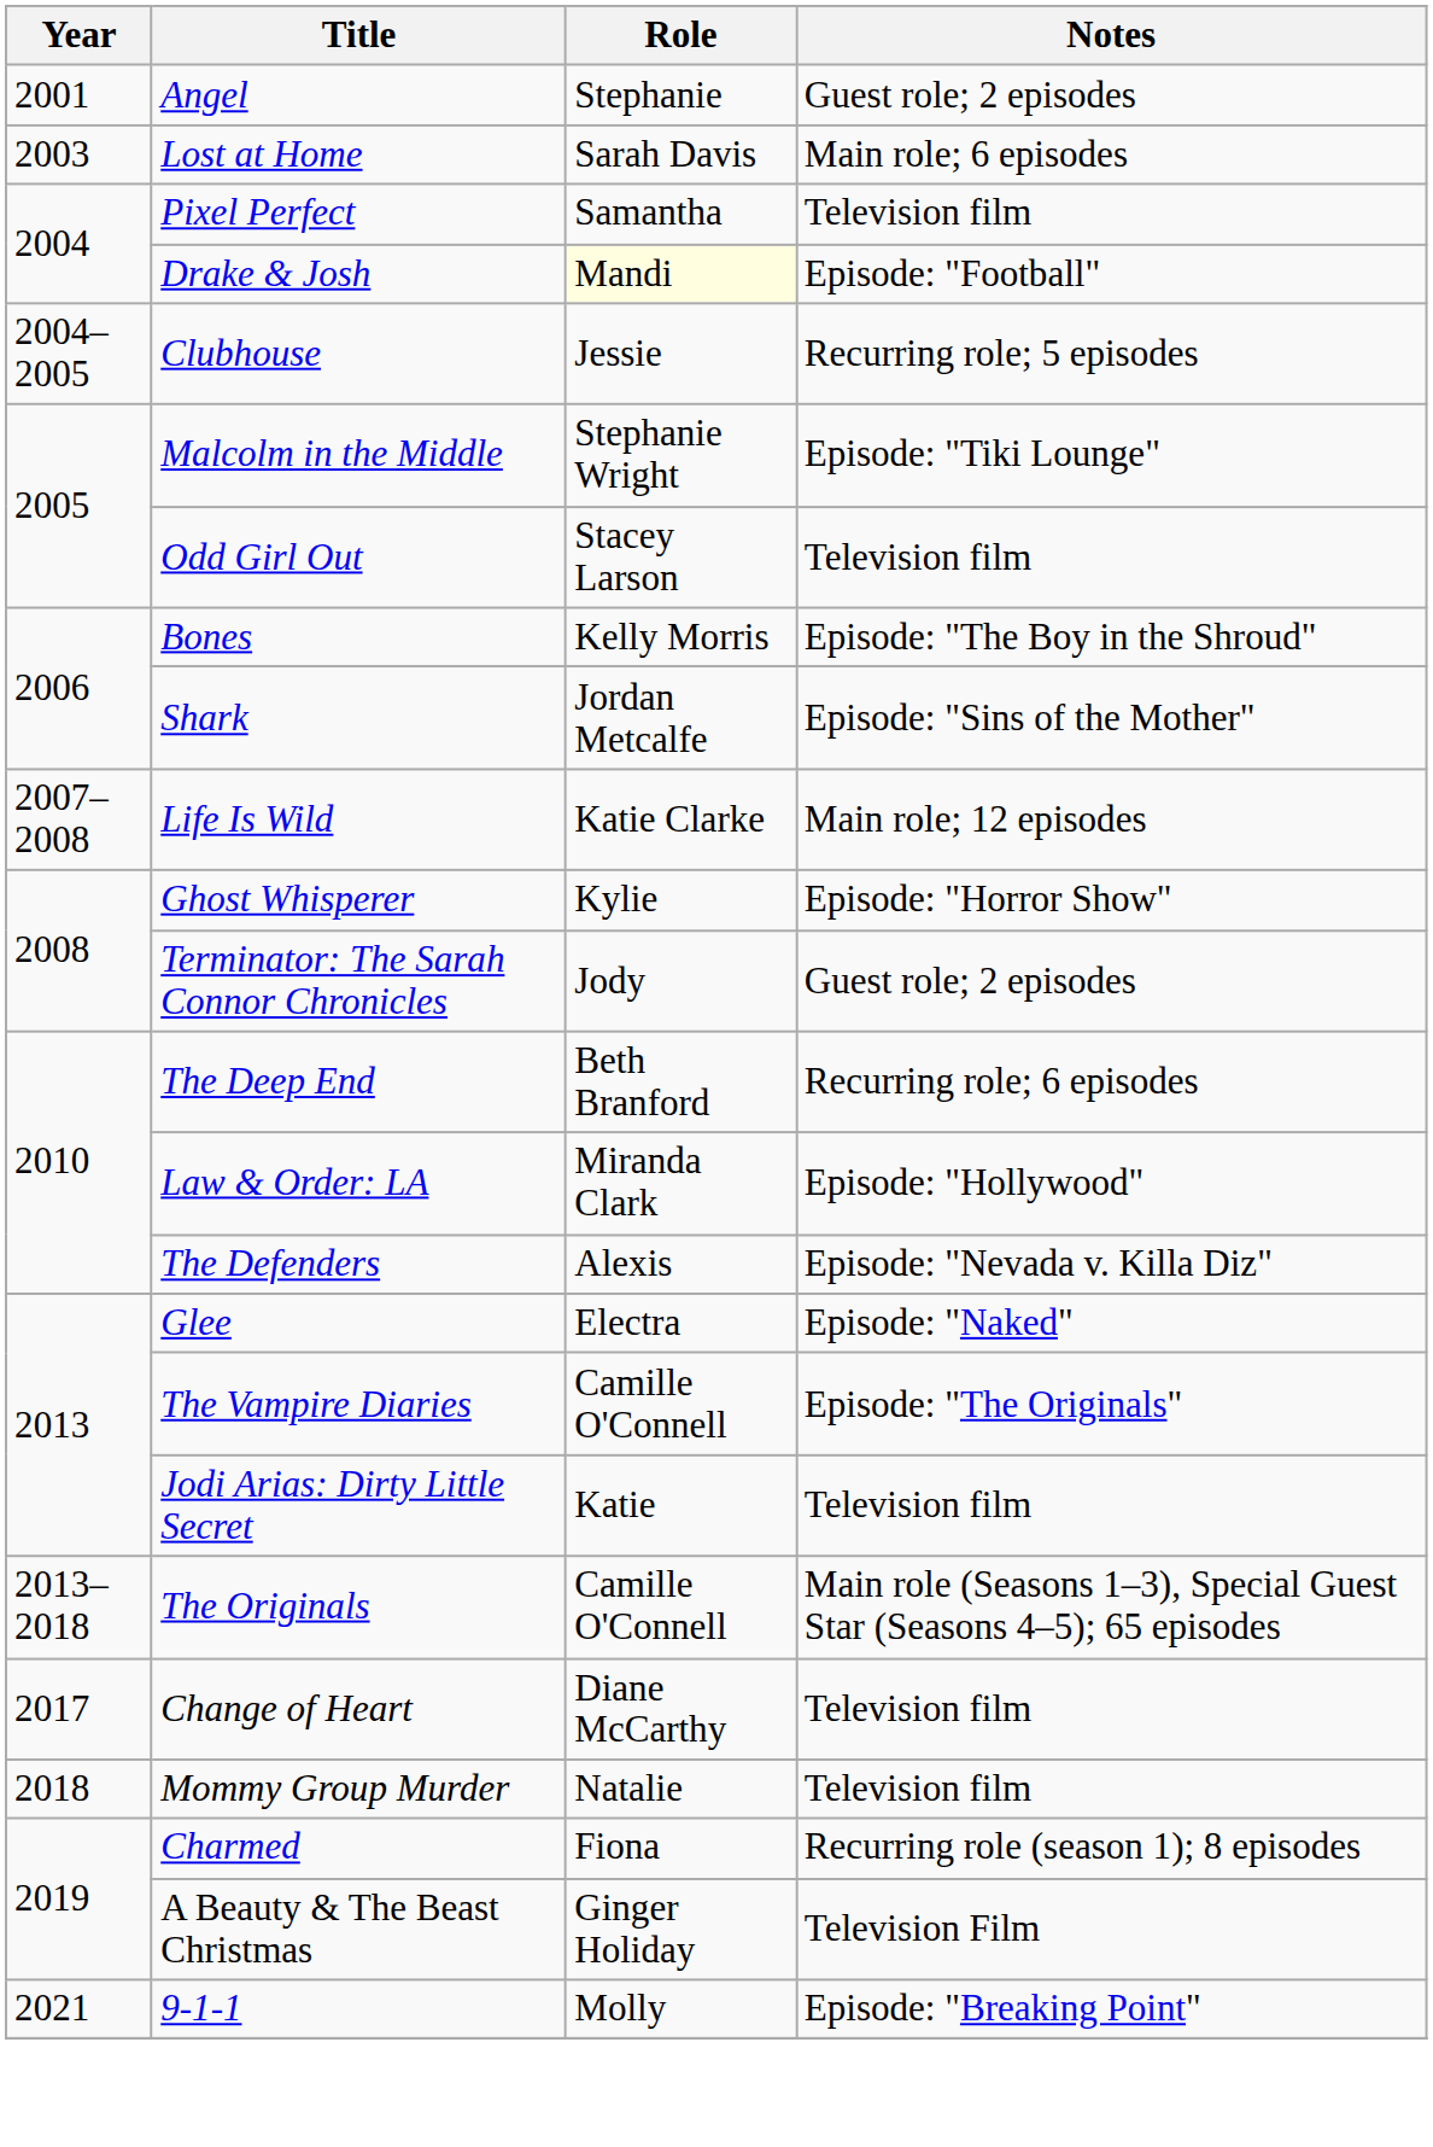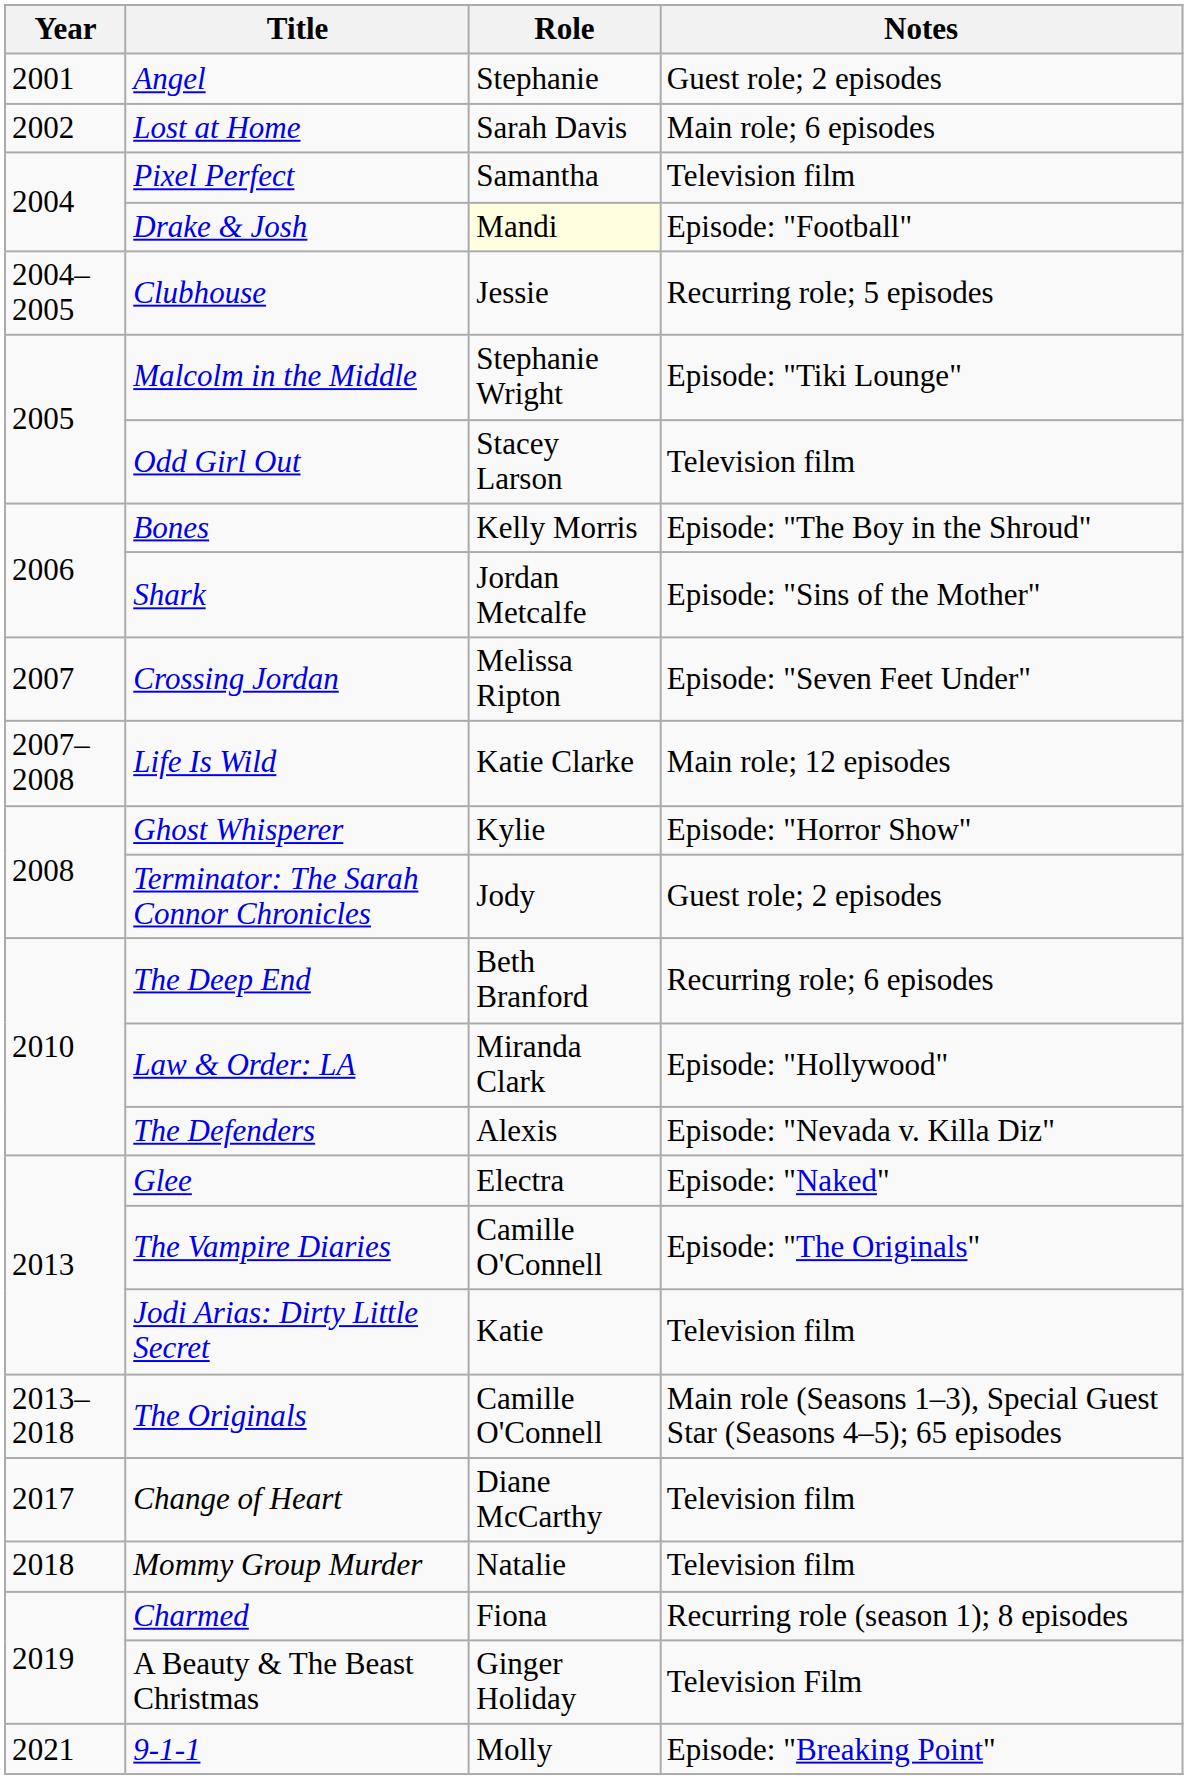 <table class="wikitable sortable">
 <tr>
 <th>Year</th>
 <th>Title</th>
 <th>Role</th>
 <th class="unsortable">Notes</th>
 </tr>
 <tr>
 <td>2001</td>
 <td><em><a href='#'>Angel</a></em></td>
 <td>Stephanie</td>
 <td>Guest role; 2 episodes</td>
 </tr>
 <tr>
-<td>2003</td>
+<td>2002</td>
 <td><em><a href='#'>Lost at Home</a></em></td>
 <td>Sarah Davis</td>
 <td>Main role; 6 episodes</td>
 </tr>
 <tr>
 <td rowspan="2">2004</td>
 <td><em><a href='#'>Pixel Perfect</a></em></td>
 <td>Samantha</td>
 <td>Television film</td>
 </tr>
 <tr>
 <td><em><a href='#'>Drake & Josh</a></em></td>
 <td style="background: lightyellow;">Mandi</td>
 <td>Episode: "Football"</td>
 </tr>
 <tr>
 <td>2004–2005</td>
 <td><em><a href='#'>Clubhouse</a></em></td>
 <td>Jessie</td>
 <td>Recurring role; 5 episodes</td>
 </tr>
 <tr>
 <td rowspan="2">2005</td>
 <td><em><a href='#'>Malcolm in the Middle</a></em></td>
 <td>Stephanie Wright</td>
 <td>Episode: "Tiki Lounge"</td>
 </tr>
 <tr>
 <td><em><a href='#'>Odd Girl Out</a></em></td>
 <td>Stacey Larson</td>
 <td>Television film</td>
 </tr>
 <tr>
 <td rowspan="2">2006</td>
 <td><em><a href='#'>Bones</a></em></td>
 <td>Kelly Morris</td>
 <td>Episode: "The Boy in the Shroud"</td>
 </tr>
 <tr>
 <td><em><a href='#'>Shark</a></em></td>
 <td>Jordan Metcalfe</td>
 <td>Episode: "Sins of the Mother"</td>
+</tr>
+<tr>
+<td>2007</td>
+<td><em><a href='#'>Crossing Jordan</a></em></td>
+<td>Melissa Ripton</td>
+<td>Episode: "Seven Feet Under"</td>
 </tr>
 <tr>
 <td>2007–2008</td>
 <td><em><a href='#'>Life Is Wild</a></em></td>
 <td>Katie Clarke</td>
 <td>Main role; 12 episodes</td>
 </tr>
 <tr>
 <td rowspan="2">2008</td>
 <td><em><a href='#'>Ghost Whisperer</a></em></td>
 <td>Kylie</td>
 <td>Episode: "Horror Show"</td>
 </tr>
 <tr>
 <td><em><a href='#'>Terminator: The Sarah Connor Chronicles</a></em></td>
 <td>Jody</td>
 <td>Guest role; 2 episodes</td>
 </tr>
 <tr>
 <td rowspan="3">2010</td>
 <td><em><a href='#'>The Deep End</a></em></td>
 <td>Beth Branford</td>
 <td>Recurring role; 6 episodes</td>
 </tr>
 <tr>
 <td><em><a href='#'>Law & Order: LA</a></em></td>
 <td>Miranda Clark</td>
 <td>Episode: "Hollywood"</td>
 </tr>
 <tr>
 <td><em><a href='#'>The Defenders</a></em></td>
 <td>Alexis</td>
 <td>Episode: "Nevada v. Killa Diz"</td>
 </tr>
 <tr>
 <td rowspan="3">2013</td>
 <td><em><a href='#'>Glee</a></em></td>
 <td>Electra</td>
 <td>Episode: "<a href='#'>Naked</a>"</td>
 </tr>
 <tr>
 <td><em><a href='#'>The Vampire Diaries</a></em></td>
 <td>Camille O'Connell</td>
 <td>Episode: "<a href='#'>The Originals</a>"</td>
 </tr>
 <tr>
 <td><em><a href='#'>Jodi Arias: Dirty Little Secret</a></em></td>
 <td>Katie</td>
 <td>Television film</td>
 </tr>
 <tr>
 <td>2013–2018</td>
 <td><em><a href='#'>The Originals</a></em></td>
 <td>Camille O'Connell</td>
 <td>Main role (Seasons 1–3), Special Guest Star (Seasons 4–5); 65 episodes</td>
 </tr>
 <tr>
 <td>2017</td>
 <td><em>Change of Heart</em></td>
 <td>Diane McCarthy</td>
 <td>Television film</td>
 </tr>
 <tr>
 <td>2018</td>
 <td><em>Mommy Group Murder</em></td>
 <td>Natalie</td>
 <td>Television film</td>
 </tr>
 <tr>
 <td rowspan="2">2019</td>
 <td><em><a href='#'>Charmed</a></em></td>
 <td>Fiona</td>
 <td>Recurring role (season 1); 8 episodes</td>
 </tr>
 <tr>
 <td>A Beauty & The Beast Christmas</td>
 <td>Ginger Holiday</td>
 <td>Television Film</td>
 </tr>
 <tr>
 <td>2021</td>
 <td><em><a href='#'>9-1-1</a></em></td>
 <td>Molly</td>
 <td>Episode: "<a href='#'>Breaking Point</a>"</td>
 </tr>
 <tr>
 </tr>
 </table>
